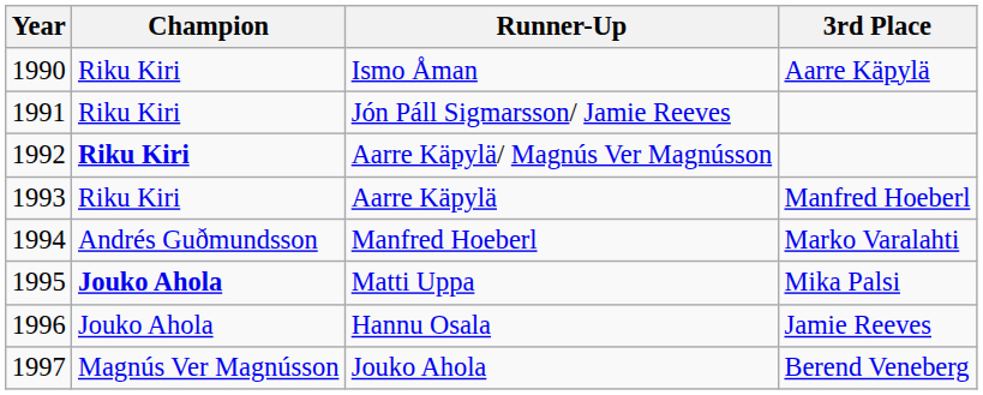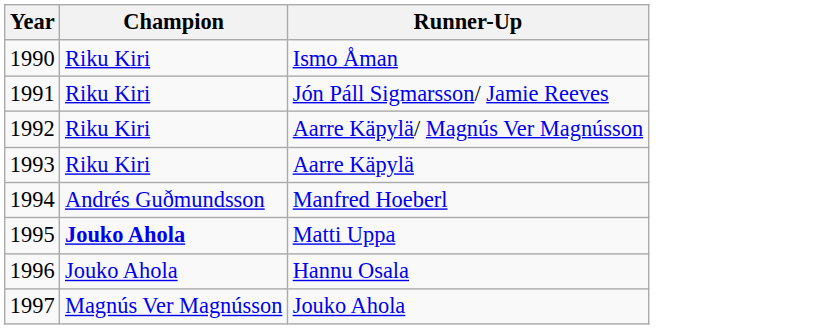 <table class="wikitable">
 <tr>
 <th>Year</th>
 <th>Champion</th>
 <th>Runner-Up</th>
-<th>3rd Place</th>
 </tr>
 <tr>
 <td>1990</td>
 <td> <a href='#'>Riku Kiri</a></td>
 <td> <a href='#'>Ismo Åman</a></td>
-<td> <a href='#'>Aarre Käpylä</a></td>
 </tr>
 <tr>
 <td>1991</td>
 <td> <a href='#'>Riku Kiri</a></td>
 <td> <a href='#'>Jón Páll Sigmarsson</a>/ <a href='#'>Jamie Reeves</a></td>
-<td></td>
 </tr>
 <tr>
 <td>1992</td>
-<td><strong> <a href='#'>Riku Kiri</a></strong></td>
+<td> <a href='#'>Riku Kiri</a></td>
 <td> <a href='#'>Aarre Käpylä</a>/ <a href='#'>Magnús Ver Magnússon</a></td>
-<td></td>
 </tr>
 <tr>
 <td>1993</td>
 <td> <a href='#'>Riku Kiri</a></td>
 <td> <a href='#'>Aarre Käpylä</a></td>
-<td> <a href='#'>Manfred Hoeberl</a></td>
 </tr>
 <tr>
 <td>1994</td>
 <td> <a href='#'>Andrés Guðmundsson</a></td>
 <td> <a href='#'>Manfred Hoeberl</a></td>
-<td> <a href='#'>Marko Varalahti</a></td>
 </tr>
 <tr>
 <td>1995</td>
 <td><strong> <a href='#'>Jouko Ahola</a></strong></td>
 <td> <a href='#'>Matti Uppa</a></td>
-<td> <a href='#'>Mika Palsi</a></td>
 </tr>
 <tr>
 <td>1996</td>
 <td> <a href='#'>Jouko Ahola</a></td>
 <td> <a href='#'>Hannu Osala</a></td>
-<td> <a href='#'>Jamie Reeves</a></td>
 </tr>
 <tr>
 <td>1997</td>
 <td> <a href='#'>Magnús Ver Magnússon</a></td>
 <td> <a href='#'>Jouko Ahola</a></td>
-<td> <a href='#'>Berend Veneberg</a></td>
 </tr>
 </table>
